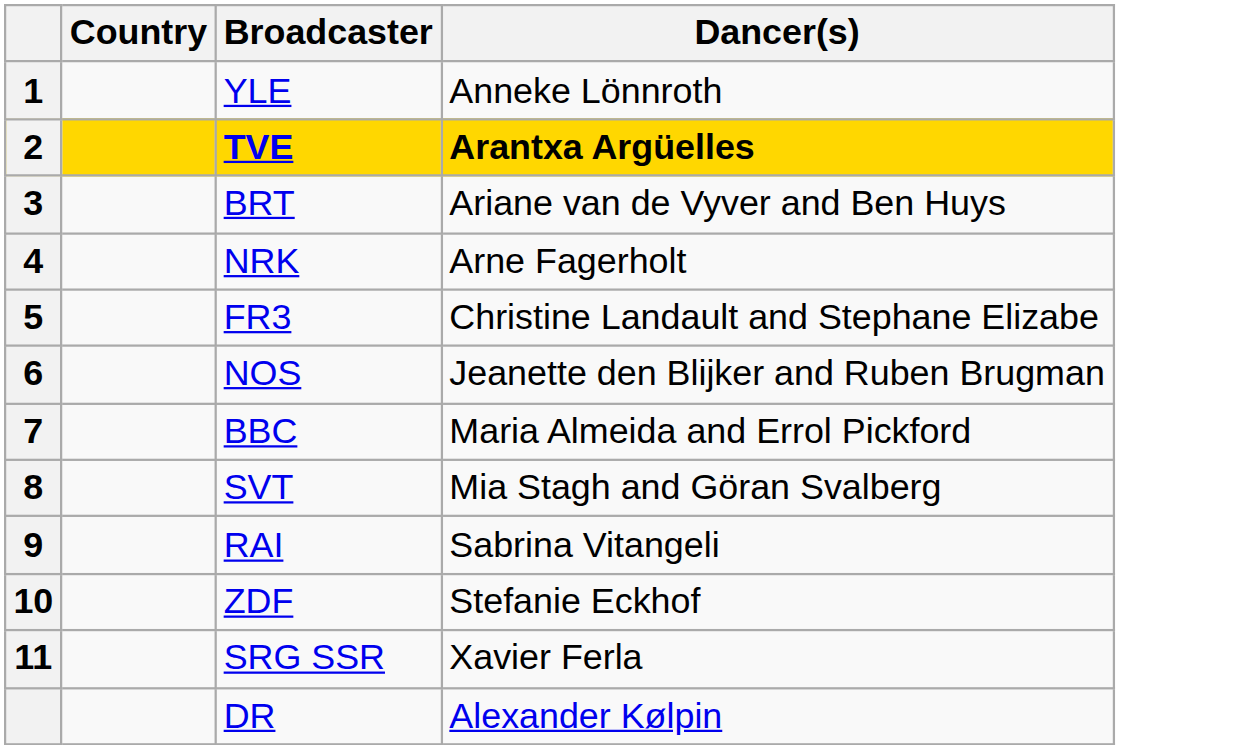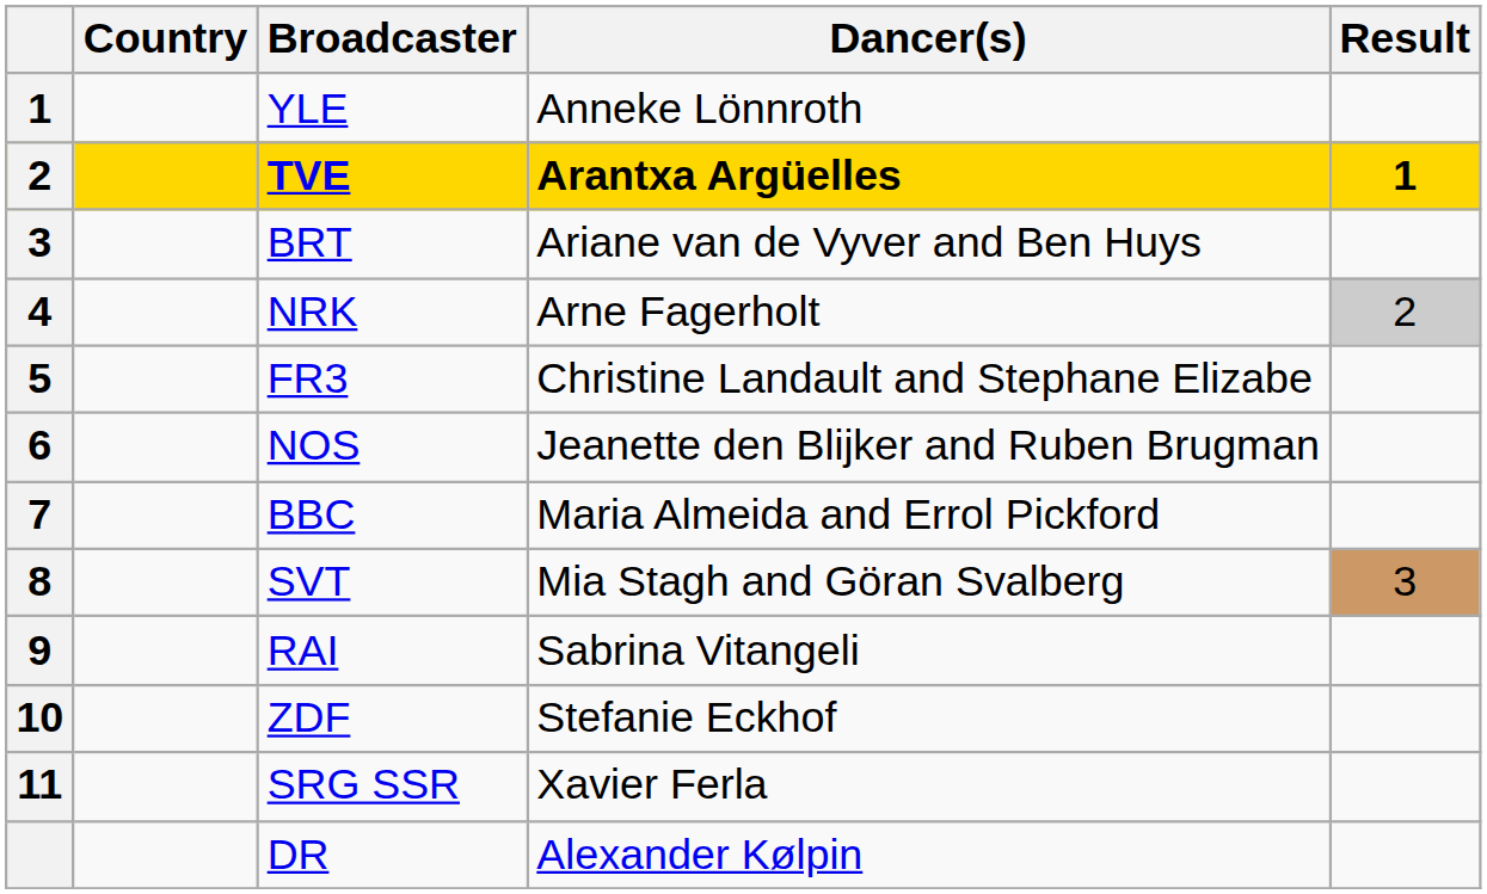 <table class="wikitable sortable plainrowheaders">
 <tr>
 <th scope="col"></th>
 <th scope="col">Country</th>
 <th scope="col">Broadcaster</th>
 <th scope="col">Dancer(s)</th>
+<th scope="col">Result</th>
 </tr>
 <tr>
 <th scope="row" style="text-align:center;">1</th>
 <td></td>
 <td><a href='#'>YLE</a></td>
 <td>Anneke Lönnroth</td>
+<td></td>
 </tr>
 <tr style="font-weight:bold; background:gold;">
 <th scope="row" style="text-align:center;">2</th>
 <td></td>
 <td><a href='#'>TVE</a></td>
 <td>Arantxa Argüelles</td>
+<td style="text-align:center;">1</td>
 </tr>
 <tr>
 <th scope="row" style="text-align:center;">3</th>
 <td></td>
 <td><a href='#'>BRT</a></td>
 <td>Ariane van de Vyver and Ben Huys</td>
+<td></td>
 </tr>
 <tr>
 <th scope="row" style="text-align:center;">4</th>
 <td></td>
 <td><a href='#'>NRK</a></td>
 <td>Arne Fagerholt</td>
+<td style="text-align:center; background-color:#CCC;">2</td>
 </tr>
 <tr>
 <th scope="row" style="text-align:center;">5</th>
 <td></td>
 <td><a href='#'>FR3</a></td>
 <td>Christine Landault and Stephane Elizabe</td>
+<td></td>
 </tr>
 <tr>
 <th scope="row" style="text-align:center;">6</th>
 <td></td>
 <td><a href='#'>NOS</a></td>
 <td>Jeanette den Blijker and Ruben Brugman</td>
+<td></td>
 </tr>
 <tr>
 <th scope="row" style="text-align:center;">7</th>
 <td></td>
 <td><a href='#'>BBC</a></td>
 <td>Maria Almeida and Errol Pickford</td>
+<td></td>
 </tr>
 <tr>
 <th scope="row" style="text-align:center;">8</th>
 <td></td>
 <td><a href='#'>SVT</a></td>
 <td>Mia Stagh and Göran Svalberg</td>
+<td style="text-align:center; background-color:#C96;">3</td>
 </tr>
 <tr>
 <th scope="row" style="text-align:center;">9</th>
 <td></td>
 <td><a href='#'>RAI</a></td>
 <td>Sabrina Vitangeli</td>
+<td></td>
 </tr>
 <tr>
 <th scope="row" style="text-align:center;">10</th>
 <td></td>
 <td><a href='#'>ZDF</a></td>
 <td>Stefanie Eckhof</td>
+<td></td>
 </tr>
 <tr>
 <th scope="row" style="text-align:center;">11</th>
 <td></td>
 <td><a href='#'>SRG SSR</a></td>
 <td>Xavier Ferla</td>
+<td></td>
 </tr>
 <tr>
 <th scope="row" style="text-align:center;"></th>
 <td></td>
 <td><a href='#'>DR</a></td>
 <td><a href='#'>Alexander Kølpin</a></td>
+<td></td>
 </tr>
 </table>
